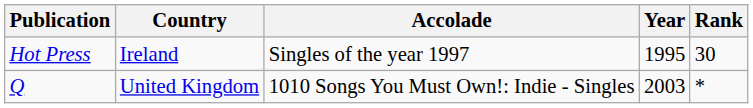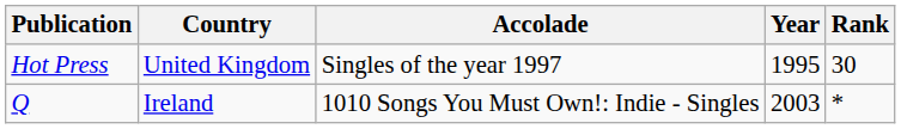 <table class="wikitable">
 <tr>
 <th>Publication</th>
 <th>Country</th>
 <th>Accolade</th>
 <th>Year</th>
 <th>Rank</th>
 </tr>
 <tr>
 <td><em><a href='#'>Hot Press</a></em></td>
-<td><a href='#'>Ireland</a></td>
+<td><a href='#'>United Kingdom</a></td>
 <td>Singles of the year 1997</td>
 <td>1995</td>
 <td>30</td>
 </tr>
 <tr>
 <td><em><a href='#'>Q</a></em></td>
-<td><a href='#'>United Kingdom</a></td>
+<td><a href='#'>Ireland</a></td>
 <td>1010 Songs You Must Own!: Indie - Singles</td>
 <td>2003</td>
 <td>*</td>
 </tr>
 </table>
